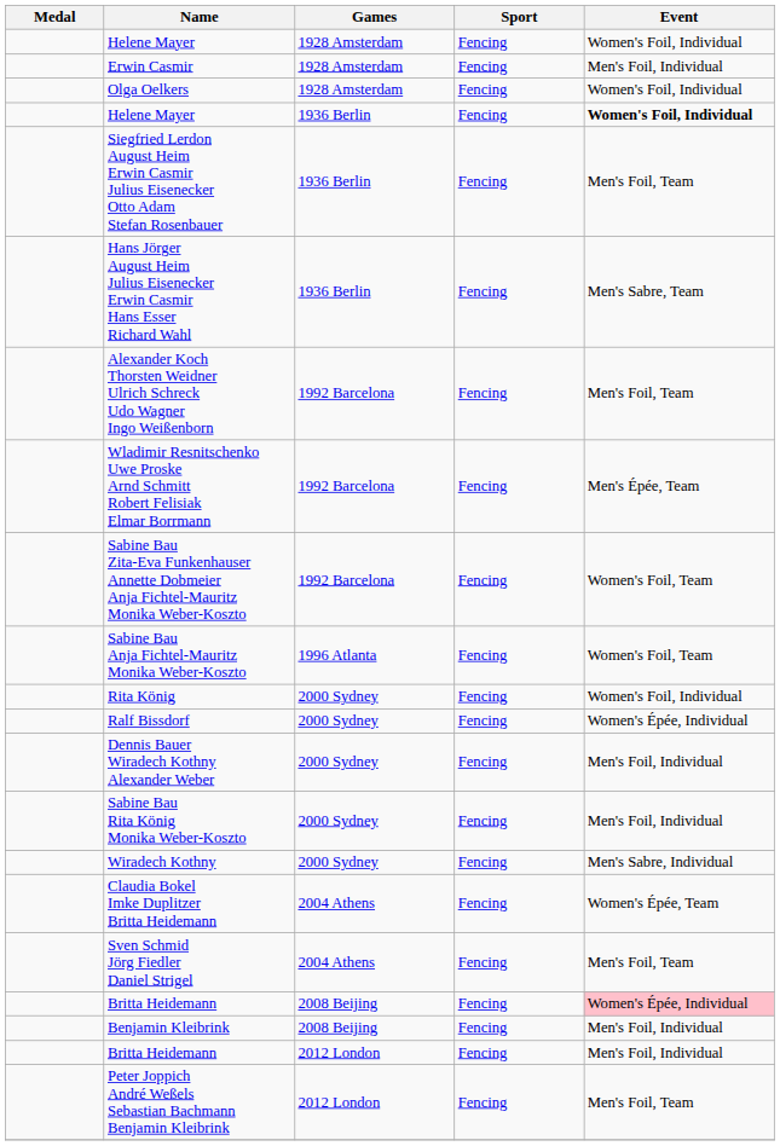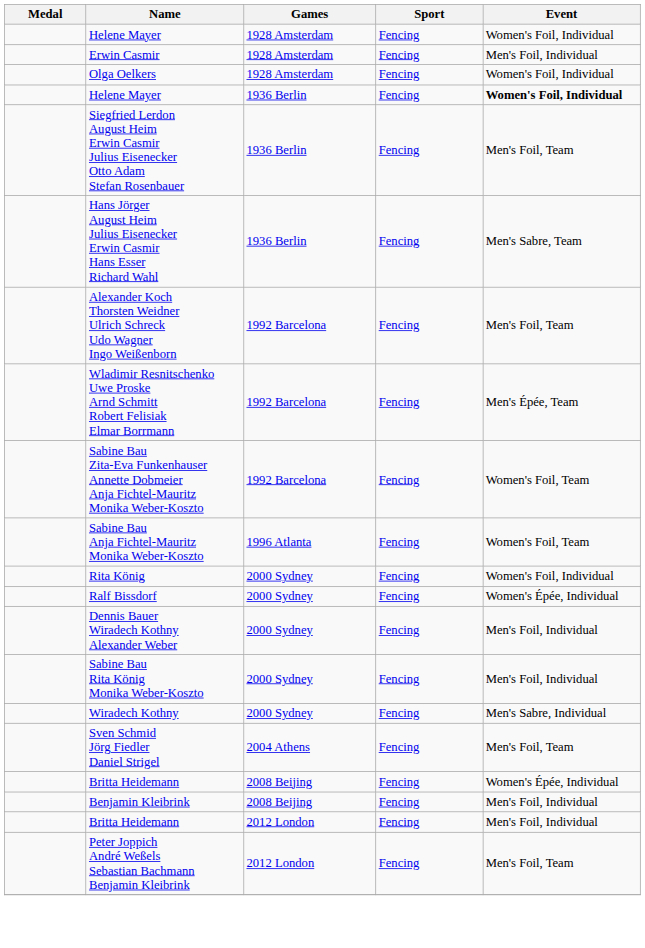 <table class="wikitable sortable">
 <tr>
 <th style="width:6em">Medal</th>
 <th style="width:12em">Name</th>
 <th style="width:10em">Games</th>
 <th style="width:8em">Sport</th>
 <th style="width:12em">Event</th>
 </tr>
 <tr>
 <td></td>
 <td><a href='#'>Helene Mayer</a></td>
 <td> <a href='#'>1928 Amsterdam</a></td>
 <td> <a href='#'>Fencing</a></td>
 <td>Women's Foil, Individual</td>
 </tr>
 <tr>
 <td></td>
 <td><a href='#'>Erwin Casmir</a></td>
 <td> <a href='#'>1928 Amsterdam</a></td>
 <td> <a href='#'>Fencing</a></td>
 <td>Men's Foil, Individual</td>
 </tr>
 <tr>
 <td></td>
 <td><a href='#'>Olga Oelkers</a></td>
 <td> <a href='#'>1928 Amsterdam</a></td>
 <td> <a href='#'>Fencing</a></td>
 <td>Women's Foil, Individual</td>
 </tr>
 <tr>
 <td></td>
 <td><a href='#'>Helene Mayer</a></td>
 <td> <a href='#'>1936 Berlin</a></td>
 <td> <a href='#'>Fencing</a></td>
 <td><strong>Women's Foil, Individual</strong></td>
 </tr>
 <tr>
 <td></td>
 <td><a href='#'>Siegfried Lerdon</a><br><a href='#'>August Heim</a><br><a href='#'>Erwin Casmir</a><br><a href='#'>Julius Eisenecker</a><br><a href='#'>Otto Adam</a><br><a href='#'>Stefan Rosenbauer</a></td>
 <td> <a href='#'>1936 Berlin</a></td>
 <td> <a href='#'>Fencing</a></td>
 <td>Men's Foil, Team</td>
 </tr>
 <tr>
 <td></td>
 <td><a href='#'>Hans Jörger</a><br><a href='#'>August Heim</a><br><a href='#'>Julius Eisenecker</a><br><a href='#'>Erwin Casmir</a><br><a href='#'>Hans Esser</a><br><a href='#'>Richard Wahl</a></td>
 <td> <a href='#'>1936 Berlin</a></td>
 <td> <a href='#'>Fencing</a></td>
 <td>Men's Sabre, Team</td>
 </tr>
 <tr>
 <td></td>
 <td><a href='#'>Alexander Koch</a><br><a href='#'>Thorsten Weidner</a><br><a href='#'>Ulrich Schreck</a><br><a href='#'>Udo Wagner</a><br><a href='#'>Ingo Weißenborn</a></td>
 <td> <a href='#'>1992 Barcelona</a></td>
 <td> <a href='#'>Fencing</a></td>
 <td>Men's Foil, Team</td>
 </tr>
 <tr>
 <td></td>
 <td><a href='#'>Wladimir Resnitschenko</a><br><a href='#'>Uwe Proske</a><br><a href='#'>Arnd Schmitt</a><br><a href='#'>Robert Felisiak</a><br><a href='#'>Elmar Borrmann</a></td>
 <td> <a href='#'>1992 Barcelona</a></td>
 <td> <a href='#'>Fencing</a></td>
 <td>Men's Épée, Team</td>
 </tr>
 <tr>
 <td></td>
 <td><a href='#'>Sabine Bau</a><br><a href='#'>Zita-Eva Funkenhauser</a><br><a href='#'>Annette Dobmeier</a><br><a href='#'>Anja Fichtel-Mauritz</a><br><a href='#'>Monika Weber-Koszto</a></td>
 <td> <a href='#'>1992 Barcelona</a></td>
 <td> <a href='#'>Fencing</a></td>
 <td>Women's Foil, Team</td>
 </tr>
 <tr>
 <td></td>
 <td><a href='#'>Sabine Bau</a><br><a href='#'>Anja Fichtel-Mauritz</a><br><a href='#'>Monika Weber-Koszto</a></td>
 <td> <a href='#'>1996 Atlanta</a></td>
 <td> <a href='#'>Fencing</a></td>
 <td>Women's Foil, Team</td>
 </tr>
 <tr>
 <td></td>
 <td><a href='#'>Rita König</a></td>
 <td> <a href='#'>2000 Sydney</a></td>
 <td> <a href='#'>Fencing</a></td>
 <td>Women's Foil, Individual</td>
 </tr>
 <tr>
 <td></td>
 <td><a href='#'>Ralf Bissdorf</a></td>
 <td> <a href='#'>2000 Sydney</a></td>
 <td> <a href='#'>Fencing</a></td>
 <td>Women's Épée, Individual</td>
 </tr>
 <tr>
 <td></td>
 <td><a href='#'>Dennis Bauer</a><br><a href='#'>Wiradech Kothny</a><br><a href='#'>Alexander Weber</a></td>
 <td> <a href='#'>2000 Sydney</a></td>
 <td> <a href='#'>Fencing</a></td>
 <td>Men's Foil, Individual</td>
 </tr>
 <tr>
 <td></td>
 <td><a href='#'>Sabine Bau</a><br><a href='#'>Rita König</a><br><a href='#'>Monika Weber-Koszto</a></td>
 <td> <a href='#'>2000 Sydney</a></td>
 <td> <a href='#'>Fencing</a></td>
 <td>Men's Foil, Individual</td>
 </tr>
 <tr>
 <td></td>
 <td><a href='#'>Wiradech Kothny</a></td>
 <td> <a href='#'>2000 Sydney</a></td>
 <td> <a href='#'>Fencing</a></td>
 <td>Men's Sabre, Individual</td>
 </tr>
 <tr>
 <td></td>
-<td><a href='#'>Claudia Bokel</a><br><a href='#'>Imke Duplitzer</a><br><a href='#'>Britta Heidemann</a></td>
-<td> <a href='#'>2004 Athens</a></td>
-<td> <a href='#'>Fencing</a></td>
-<td>Women's Épée, Team</td>
-</tr>
-<tr>
-<td></td>
 <td><a href='#'>Sven Schmid</a><br><a href='#'>Jörg Fiedler</a><br><a href='#'>Daniel Strigel</a></td>
 <td> <a href='#'>2004 Athens</a></td>
 <td> <a href='#'>Fencing</a></td>
 <td>Men's Foil, Team</td>
 </tr>
 <tr>
 <td></td>
 <td><a href='#'>Britta Heidemann</a></td>
 <td> <a href='#'>2008 Beijing</a></td>
 <td> <a href='#'>Fencing</a></td>
-<td style="background: pink;">Women's Épée, Individual</td>
+<td>Women's Épée, Individual</td>
 </tr>
 <tr>
 <td></td>
 <td><a href='#'>Benjamin Kleibrink</a></td>
 <td> <a href='#'>2008 Beijing</a></td>
 <td> <a href='#'>Fencing</a></td>
 <td>Men's Foil, Individual</td>
 </tr>
 <tr>
 <td></td>
 <td><a href='#'>Britta Heidemann</a></td>
 <td> <a href='#'>2012 London</a></td>
 <td> <a href='#'>Fencing</a></td>
 <td>Men's Foil, Individual</td>
 </tr>
 <tr>
 <td></td>
 <td><a href='#'>Peter Joppich</a><br><a href='#'>André Weßels</a><br><a href='#'>Sebastian Bachmann</a><br><a href='#'>Benjamin Kleibrink</a></td>
 <td> <a href='#'>2012 London</a></td>
 <td> <a href='#'>Fencing</a></td>
 <td>Men's Foil, Team</td>
 </tr>
 <tr>
 </tr>
 </table>
